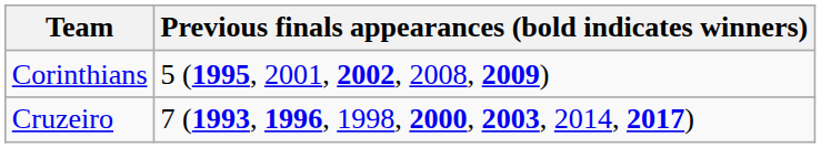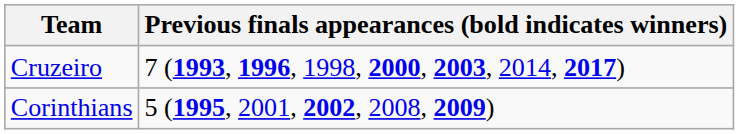 <table class="wikitable">
 <tr>
 <th>Team</th>
 <th>Previous finals appearances (bold indicates winners)</th>
 </tr>
 <tr>
+<td> <a href='#'>Cruzeiro</a></td>
+<td>7 (<strong><a href='#'>1993</a></strong>, <strong><a href='#'>1996</a></strong>, <a href='#'>1998</a>, <strong><a href='#'>2000</a></strong>, <strong><a href='#'>2003</a></strong>, <a href='#'>2014</a>, <strong><a href='#'>2017</a></strong>)</td>
+</tr>
+<tr>
 <td> <a href='#'>Corinthians</a></td>
 <td>5 (<strong><a href='#'>1995</a></strong>, <a href='#'>2001</a>, <strong><a href='#'>2002</a></strong>, <a href='#'>2008</a>, <strong><a href='#'>2009</a></strong>)</td>
 </tr>
-<tr>
-<td> <a href='#'>Cruzeiro</a></td>
-<td>7 (<strong><a href='#'>1993</a></strong>, <strong><a href='#'>1996</a></strong>, <a href='#'>1998</a>, <strong><a href='#'>2000</a></strong>, <strong><a href='#'>2003</a></strong>, <a href='#'>2014</a>, <strong><a href='#'>2017</a></strong>)</td>
-</tr>
 </table>
